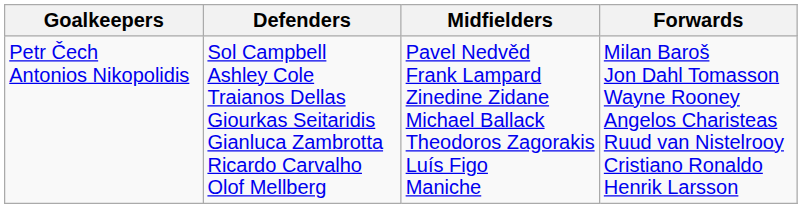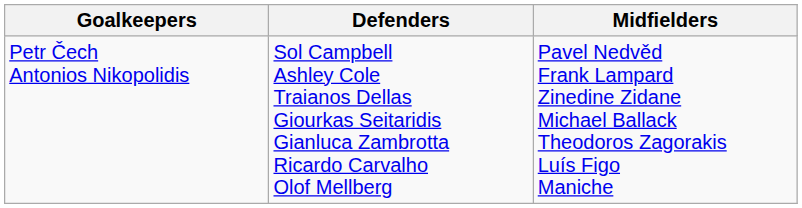 <table class="wikitable">
 <tr>
 <th style="width:25%;">Goalkeepers</th>
 <th style="width:25%;">Defenders</th>
 <th style="width:25%;">Midfielders</th>
-<th style="width:25%;">Forwards</th>
 </tr>
 <tr style="vertical-align:top;">
 <td> <a href='#'>Petr Čech</a><br> <a href='#'>Antonios Nikopolidis</a></td>
 <td> <a href='#'>Sol Campbell</a><br> <a href='#'>Ashley Cole</a><br> <a href='#'>Traianos Dellas</a><br> <a href='#'>Giourkas Seitaridis</a><br> <a href='#'>Gianluca Zambrotta</a><br> <a href='#'>Ricardo Carvalho</a><br> <a href='#'>Olof Mellberg</a></td>
 <td> <a href='#'>Pavel Nedvěd</a><br> <a href='#'>Frank Lampard</a><br> <a href='#'>Zinedine Zidane</a><br> <a href='#'>Michael Ballack</a><br> <a href='#'>Theodoros Zagorakis</a><br> <a href='#'>Luís Figo</a><br> <a href='#'>Maniche</a></td>
-<td> <a href='#'>Milan Baroš</a><br> <a href='#'>Jon Dahl Tomasson</a><br> <a href='#'>Wayne Rooney</a><br> <a href='#'>Angelos Charisteas</a><br> <a href='#'>Ruud van Nistelrooy</a><br> <a href='#'>Cristiano Ronaldo</a><br> <a href='#'>Henrik Larsson</a></td>
 </tr>
 </table>
